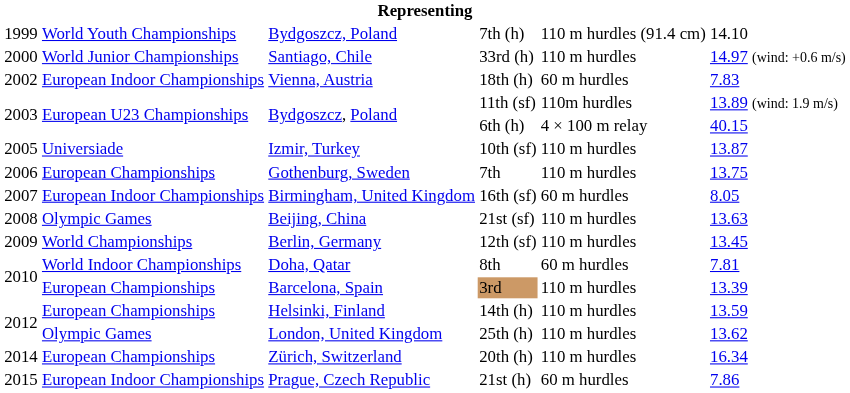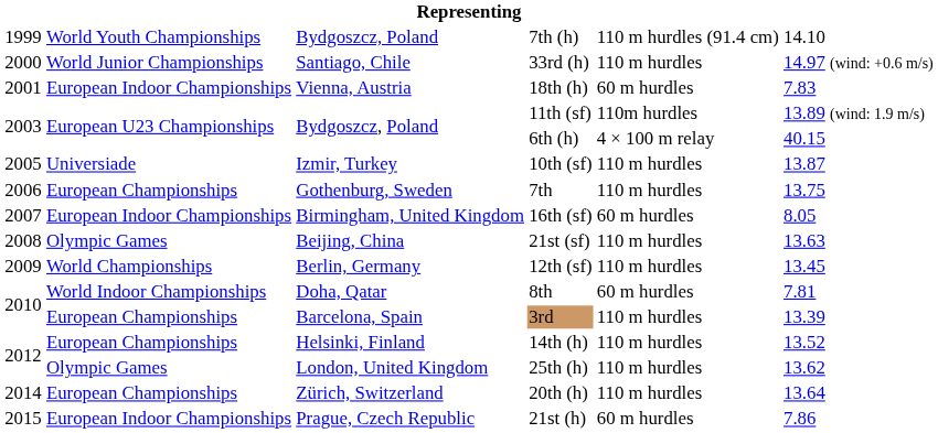 <table>
 <tr>
 <th colspan="6">Representing </th>
 </tr>
 <tr>
 <td>1999</td>
 <td><a href='#'>World Youth Championships</a></td>
 <td><a href='#'>Bydgoszcz, Poland</a></td>
 <td>7th (h)</td>
 <td>110 m hurdles (91.4 cm)</td>
 <td>14.10</td>
 </tr>
 <tr>
 <td>2000</td>
 <td><a href='#'>World Junior Championships</a></td>
 <td><a href='#'>Santiago, Chile</a></td>
 <td>33rd (h)</td>
 <td>110 m hurdles</td>
 <td><a href='#'>14.97</a> <small>(wind: +0.6 m/s)</small></td>
 </tr>
 <tr>
-<td>2002</td>
+<td>2001</td>
 <td><a href='#'>European Indoor Championships</a></td>
 <td><a href='#'>Vienna, Austria</a></td>
 <td>18th (h)</td>
 <td>60 m hurdles</td>
 <td><a href='#'>7.83</a></td>
 </tr>
 <tr>
 <td rowspan=2>2003</td>
 <td rowspan=2><a href='#'>European U23 Championships</a></td>
 <td rowspan=2><a href='#'>Bydgoszcz</a>, <a href='#'>Poland</a></td>
 <td>11th (sf)</td>
 <td>110m hurdles</td>
 <td><a href='#'>13.89</a> <small>(wind: 1.9 m/s)</small></td>
 </tr>
 <tr>
 <td>6th (h)</td>
 <td>4 × 100 m relay</td>
 <td><a href='#'>40.15</a></td>
 </tr>
 <tr>
 <td>2005</td>
 <td><a href='#'>Universiade</a></td>
 <td><a href='#'>Izmir, Turkey</a></td>
 <td>10th (sf)</td>
 <td>110 m hurdles</td>
 <td><a href='#'>13.87</a></td>
 </tr>
 <tr>
 <td>2006</td>
 <td><a href='#'>European Championships</a></td>
 <td><a href='#'>Gothenburg, Sweden</a></td>
 <td>7th</td>
 <td>110 m hurdles</td>
 <td><a href='#'>13.75</a></td>
 </tr>
 <tr>
 <td>2007</td>
 <td><a href='#'>European Indoor Championships</a></td>
 <td><a href='#'>Birmingham, United Kingdom</a></td>
 <td>16th (sf)</td>
 <td>60 m hurdles</td>
 <td><a href='#'>8.05</a></td>
 </tr>
 <tr>
 <td>2008</td>
 <td><a href='#'>Olympic Games</a></td>
 <td><a href='#'>Beijing, China</a></td>
 <td>21st (sf)</td>
 <td>110 m hurdles</td>
 <td><a href='#'>13.63</a></td>
 </tr>
 <tr>
 <td>2009</td>
 <td><a href='#'>World Championships</a></td>
 <td><a href='#'>Berlin, Germany</a></td>
 <td>12th (sf)</td>
 <td>110 m hurdles</td>
 <td><a href='#'>13.45</a></td>
 </tr>
 <tr>
 <td rowspan=2>2010</td>
 <td><a href='#'>World Indoor Championships</a></td>
 <td><a href='#'>Doha, Qatar</a></td>
 <td>8th</td>
 <td>60 m hurdles</td>
 <td><a href='#'>7.81</a></td>
 </tr>
 <tr>
 <td><a href='#'>European Championships</a></td>
 <td><a href='#'>Barcelona, Spain</a></td>
 <td bgcolor=cc9966>3rd</td>
 <td>110 m hurdles</td>
 <td><a href='#'>13.39</a></td>
 </tr>
 <tr>
 <td rowspan=2>2012</td>
 <td><a href='#'>European Championships</a></td>
 <td><a href='#'>Helsinki, Finland</a></td>
 <td>14th (h)</td>
 <td>110 m hurdles</td>
-<td><a href='#'>13.59</a></td>
+<td><a href='#'>13.52</a></td>
 </tr>
 <tr>
 <td><a href='#'>Olympic Games</a></td>
 <td><a href='#'>London, United Kingdom</a></td>
 <td>25th (h)</td>
 <td>110 m hurdles</td>
 <td><a href='#'>13.62</a></td>
 </tr>
 <tr>
 <td>2014</td>
 <td><a href='#'>European Championships</a></td>
 <td><a href='#'>Zürich, Switzerland</a></td>
 <td>20th (h)</td>
 <td>110 m hurdles</td>
-<td><a href='#'>16.34</a></td>
+<td><a href='#'>13.64</a></td>
 </tr>
 <tr>
 <td>2015</td>
 <td><a href='#'>European Indoor Championships</a></td>
 <td><a href='#'>Prague, Czech Republic</a></td>
 <td>21st (h)</td>
 <td>60 m hurdles</td>
 <td><a href='#'>7.86</a></td>
 </tr>
 </table>
